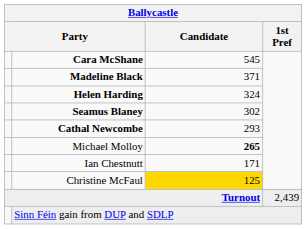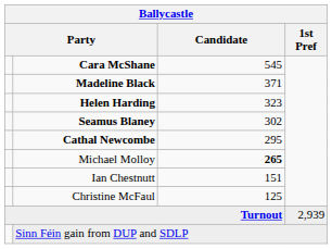 <table class="wikitable">
 <tr>
 <th colspan="4" align="center"><a href='#'>Ballycastle</a></th>
 </tr>
 <tr>
 <th colspan="2" align="center" width=200>Party</th>
 <th width=165>Candidate</th>
 <th width=50>1st Pref</th>
 </tr>
 <tr>
 <td></td>
 <td align="right"><strong>Cara McShane</strong></td>
 <td align="right">545</td>
 </tr>
 <tr>
 <td></td>
 <td align="right"><strong>Madeline Black</strong></td>
 <td align="right">371</td>
 </tr>
 <tr>
 <td></td>
 <td align="right"><strong>Helen Harding</strong></td>
-<td align="right">324</td>
+<td align="right">323</td>
 </tr>
 <tr>
 <td></td>
 <td align="right"><strong>Seamus Blaney</strong></td>
 <td align="right">302</td>
 </tr>
 <tr>
 <td></td>
 <td align="right"><strong>Cathal Newcombe</strong></td>
-<td align="right">293</td>
+<td align="right">295</td>
 </tr>
 <tr>
 <td></td>
 <td align="right">Michael Molloy</td>
 <td align="right"><strong>265</strong></td>
 </tr>
 <tr>
 <td></td>
 <td align="right">Ian Chestnutt</td>
-<td align="right">171</td>
+<td align="right">151</td>
 </tr>
 <tr>
 <td></td>
 <td align="right">Christine McFaul</td>
-<td align="right" style="background: gold;">125</td>
+<td align="right">125</td>
 </tr>
 <tr bgcolor="EEEEEE">
 <td colspan=3 align="right"><strong><a href='#'>Turnout</a></strong></td>
-<td align="right">2,439</td>
+<td align="right">2,939</td>
 </tr>
 <tr>
 <td bgcolor=></td>
 <td colspan=3 bgcolor="EEEEEE"><a href='#'>Sinn Féin</a> gain from <a href='#'>DUP</a> and <a href='#'>SDLP</a></td>
 </tr>
 </table>
